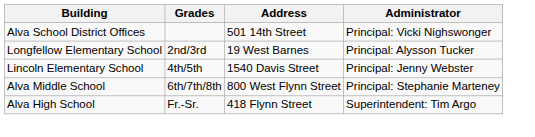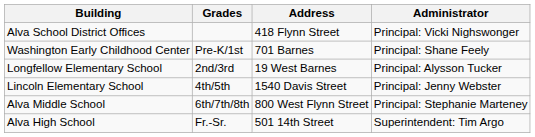 <table class="wikitable" border="1">
 <tr>
 <th>Building</th>
 <th>Grades</th>
 <th>Address</th>
 <th>Administrator</th>
 </tr>
 <tr>
 <td>Alva School District Offices</td>
 <td></td>
-<td>501 14th Street</td>
+<td>418 Flynn Street</td>
 <td>Principal: Vicki Nighswonger</td>
+</tr>
+<tr>
+<td>Washington Early Childhood Center</td>
+<td>Pre-K/1st</td>
+<td>701 Barnes</td>
+<td>Principal: Shane Feely</td>
 </tr>
 <tr>
 <td>Longfellow Elementary School</td>
 <td>2nd/3rd</td>
 <td>19 West Barnes</td>
 <td>Principal: Alysson Tucker</td>
 </tr>
 <tr>
 <td>Lincoln Elementary School</td>
 <td>4th/5th</td>
 <td>1540 Davis Street</td>
 <td>Principal: Jenny Webster</td>
 </tr>
 <tr>
 <td>Alva Middle School</td>
 <td>6th/7th/8th</td>
 <td>800 West Flynn Street</td>
 <td>Principal: Stephanie Marteney</td>
 </tr>
 <tr |>
 <td>Alva High School</td>
 <td>Fr.-Sr.</td>
-<td>418 Flynn Street</td>
+<td>501 14th Street</td>
 <td>Superintendent: Tim Argo</td>
 </tr>
 </table>
